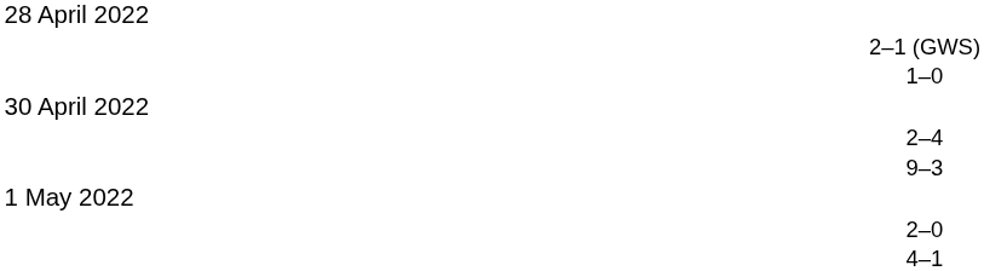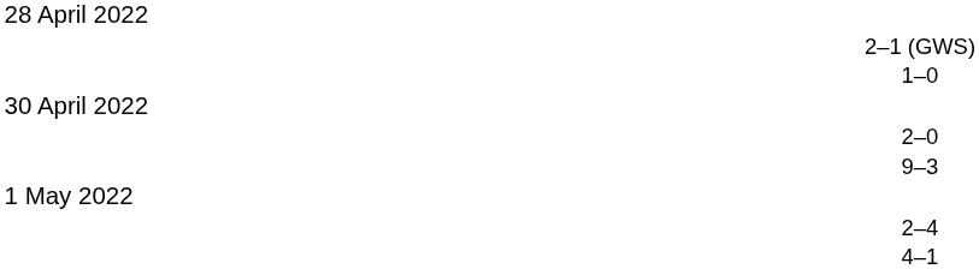 <table style="width:100%;" cellspacing="1">
 <tr>
 <th width=25%></th>
 <th width=2%></th>
 <th width=6%></th>
 <th width=2%></th>
 <th width=25%></th>
 </tr>
 <tr>
 <td>28 April 2022</td>
 </tr>
 <tr style=font-size:90%>
 <td align=right></td>
 <td></td>
 <td align=center>2–1 (GWS)</td>
 <td></td>
 <td></td>
 <td></td>
 </tr>
 <tr style=font-size:90%>
 <td align=right></td>
 <td></td>
 <td align=center>1–0</td>
 <td></td>
 <td></td>
 <td></td>
 </tr>
 <tr>
 <td>30 April 2022</td>
 </tr>
 <tr style=font-size:90%>
 <td align=right></td>
 <td></td>
-<td align=center>2–4</td>
+<td align=center>2–0</td>
 <td></td>
 <td></td>
 <td></td>
 </tr>
 <tr style=font-size:90%>
 <td align=right></td>
 <td></td>
 <td align=center>9–3</td>
 <td></td>
 <td></td>
 <td></td>
 </tr>
 <tr>
 <td>1 May 2022</td>
 </tr>
 <tr style=font-size:90%>
 <td align=right></td>
 <td></td>
-<td align=center>2–0</td>
+<td align=center>2–4</td>
 <td></td>
 <td></td>
 <td></td>
 </tr>
 <tr style=font-size:90%>
 <td align=right></td>
 <td></td>
 <td align=center>4–1</td>
 <td></td>
 <td></td>
 <td></td>
 </tr>
 </table>
